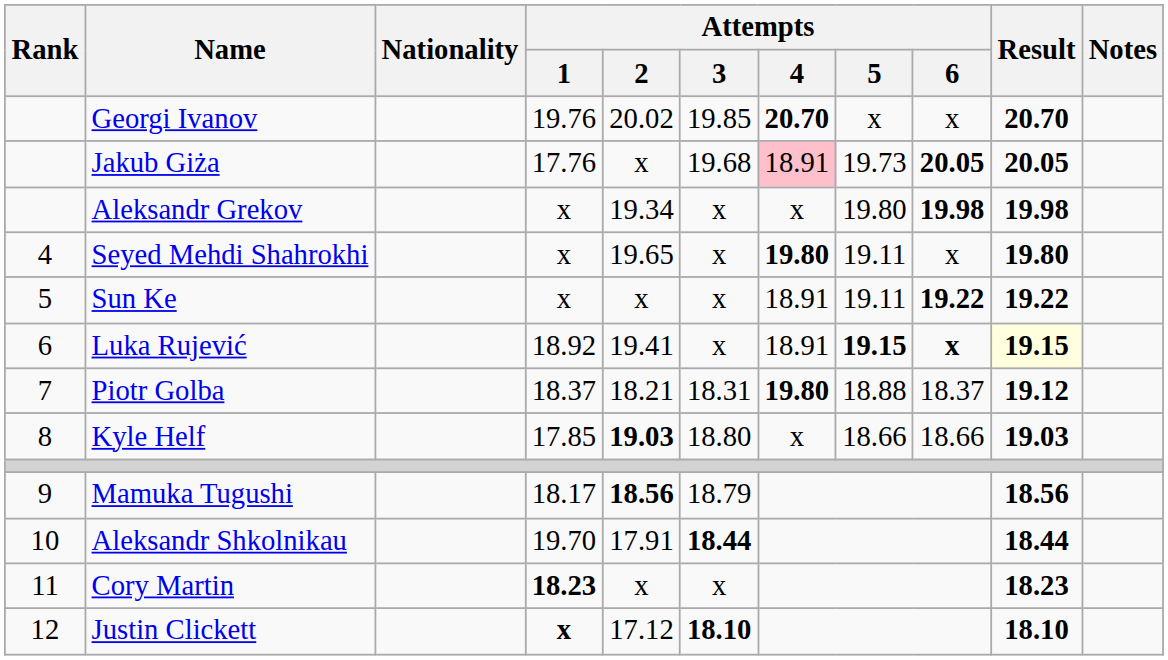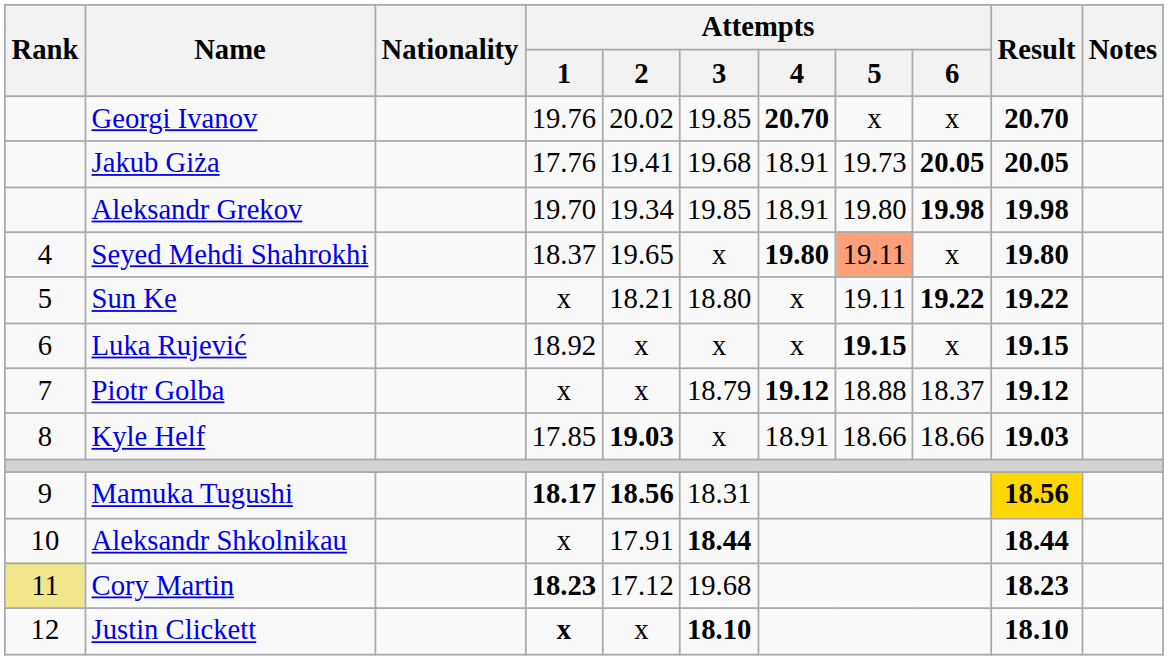 <table class="wikitable sortable" style="text-align:center">
 <tr>
 <th rowspan=2>Rank</th>
 <th rowspan=2>Name</th>
 <th rowspan=2>Nationality</th>
 <th colspan=6>Attempts</th>
 <th rowspan=2>Result</th>
 <th rowspan=2>Notes</th>
 </tr>
 <tr>
 <th>1</th>
 <th>2</th>
 <th>3</th>
 <th>4</th>
 <th>5</th>
 <th>6</th>
 </tr>
 <tr>
 <td></td>
 <td align=left><a href='#'>Georgi Ivanov</a></td>
 <td align=left></td>
 <td>19.76</td>
 <td>20.02</td>
 <td>19.85</td>
 <td><strong>20.70</strong></td>
 <td>x</td>
 <td>x</td>
 <td><strong>20.70</strong></td>
 <td></td>
 </tr>
 <tr>
 <td></td>
 <td align=left><a href='#'>Jakub Giża</a></td>
 <td align=left></td>
 <td>17.76</td>
-<td>x</td>
+<td>19.41</td>
 <td>19.68</td>
-<td style="background: pink;">18.91</td>
+<td>18.91</td>
 <td>19.73</td>
 <td><strong>20.05</strong></td>
 <td><strong>20.05</strong></td>
 <td></td>
 </tr>
 <tr>
 <td></td>
 <td align=left><a href='#'>Aleksandr Grekov</a></td>
 <td align=left></td>
-<td>x</td>
+<td>19.70</td>
 <td>19.34</td>
-<td>x</td>
-<td>x</td>
+<td>19.85</td>
+<td>18.91</td>
 <td>19.80</td>
 <td><strong>19.98</strong></td>
 <td><strong>19.98</strong></td>
 <td></td>
 </tr>
 <tr>
 <td>4</td>
 <td align=left><a href='#'>Seyed Mehdi Shahrokhi</a></td>
 <td align=left></td>
-<td>x</td>
+<td>18.37</td>
 <td>19.65</td>
 <td>x</td>
 <td><strong>19.80</strong></td>
-<td>19.11</td>
+<td style="background: lightsalmon;">19.11</td>
 <td>x</td>
 <td><strong>19.80</strong></td>
 <td></td>
 </tr>
 <tr>
 <td>5</td>
 <td align=left><a href='#'>Sun Ke</a></td>
 <td align=left></td>
 <td>x</td>
+<td>18.21</td>
+<td>18.80</td>
 <td>x</td>
-<td>x</td>
-<td>18.91</td>
 <td>19.11</td>
 <td><strong>19.22</strong></td>
 <td><strong>19.22</strong></td>
 <td></td>
 </tr>
 <tr>
 <td>6</td>
 <td align=left><a href='#'>Luka Rujević</a></td>
 <td align=left></td>
 <td>18.92</td>
-<td>19.41</td>
 <td>x</td>
-<td>18.91</td>
+<td>x</td>
+<td>x</td>
 <td><strong>19.15</strong></td>
-<td><strong>x</strong></td>
-<td style="background: lightyellow;"><strong>19.15</strong></td>
+<td>x</td>
+<td><strong>19.15</strong></td>
 <td></td>
 </tr>
 <tr>
 <td>7</td>
 <td align=left><a href='#'>Piotr Golba</a></td>
 <td align=left></td>
-<td>18.37</td>
-<td>18.21</td>
-<td>18.31</td>
-<td><strong>19.80</strong></td>
+<td>x</td>
+<td>x</td>
+<td>18.79</td>
+<td><strong>19.12</strong></td>
 <td>18.88</td>
 <td>18.37</td>
 <td><strong>19.12</strong></td>
 <td></td>
 </tr>
 <tr>
 <td>8</td>
 <td align=left><a href='#'>Kyle Helf</a></td>
 <td align=left></td>
 <td>17.85</td>
 <td><strong>19.03</strong></td>
-<td>18.80</td>
 <td>x</td>
+<td>18.91</td>
 <td>18.66</td>
 <td>18.66</td>
 <td><strong>19.03</strong></td>
 <td></td>
 </tr>
 <tr>
 <td colspan=11 bgcolor=lightgray></td>
 </tr>
 <tr>
 <td>9</td>
 <td align=left><a href='#'>Mamuka Tugushi</a></td>
 <td align=left></td>
-<td>18.17</td>
+<td><strong>18.17</strong></td>
 <td><strong>18.56</strong></td>
-<td>18.79</td>
+<td>18.31</td>
 <td colspan=3></td>
-<td><strong>18.56</strong></td>
+<td style="background: gold;"><strong>18.56</strong></td>
 <td></td>
 </tr>
 <tr>
 <td>10</td>
 <td align=left><a href='#'>Aleksandr Shkolnikau</a></td>
 <td align=left></td>
-<td>19.70</td>
+<td>x</td>
 <td>17.91</td>
 <td><strong>18.44</strong></td>
 <td colspan=3></td>
 <td><strong>18.44</strong></td>
 <td></td>
 </tr>
 <tr>
-<td>11</td>
+<td style="background: khaki;">11</td>
 <td align=left><a href='#'>Cory Martin</a></td>
 <td align=left></td>
 <td><strong>18.23</strong></td>
-<td>x</td>
-<td>x</td>
+<td>17.12</td>
+<td>19.68</td>
 <td colspan=3></td>
 <td><strong>18.23</strong></td>
 <td></td>
 </tr>
 <tr>
 <td>12</td>
 <td align=left><a href='#'>Justin Clickett</a></td>
 <td align=left></td>
 <td><strong>x</strong></td>
-<td>17.12</td>
+<td>x</td>
 <td><strong>18.10</strong></td>
 <td colspan=3></td>
 <td><strong>18.10</strong></td>
 <td></td>
 </tr>
 </table>
